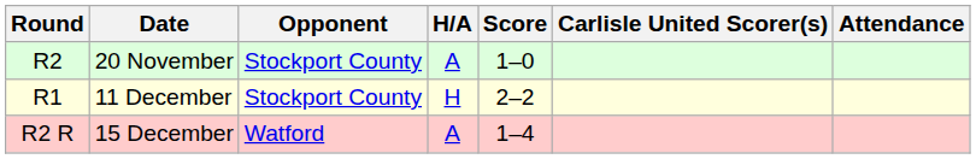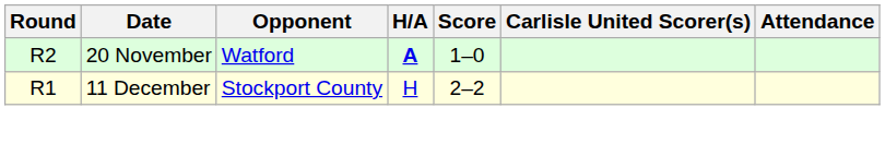 <table class="wikitable" style="text-align:center">
 <tr>
 <th>Round</th>
 <th>Date</th>
 <th>Opponent</th>
 <th>H/A</th>
 <th>Score</th>
 <th>Carlisle United Scorer(s)</th>
 <th>Attendance</th>
 </tr>
 <tr bgcolor=#ddffdd>
 <td>R2</td>
 <td align=left>20 November</td>
-<td align=left><a href='#'>Stockport County</a></td>
-<td><a href='#'>A</a></td>
+<td align=left><a href='#'>Watford</a></td>
+<td><strong><a href='#'>A</a></strong></td>
 <td>1–0</td>
 <td align=left></td>
 <td></td>
 </tr>
 <tr bgcolor=#ffffdd>
 <td>R1</td>
 <td align=left>11 December</td>
 <td align=left><a href='#'>Stockport County</a></td>
 <td><a href='#'>H</a></td>
 <td>2–2</td>
 <td align=left></td>
 <td></td>
 </tr>
-<tr bgcolor=#FFCCCC>
-<td>R2 R</td>
-<td align=left>15 December</td>
-<td align=left><a href='#'>Watford</a></td>
-<td><a href='#'>A</a></td>
-<td>1–4</td>
-<td align=left></td>
-<td></td>
-</tr>
 </table>
